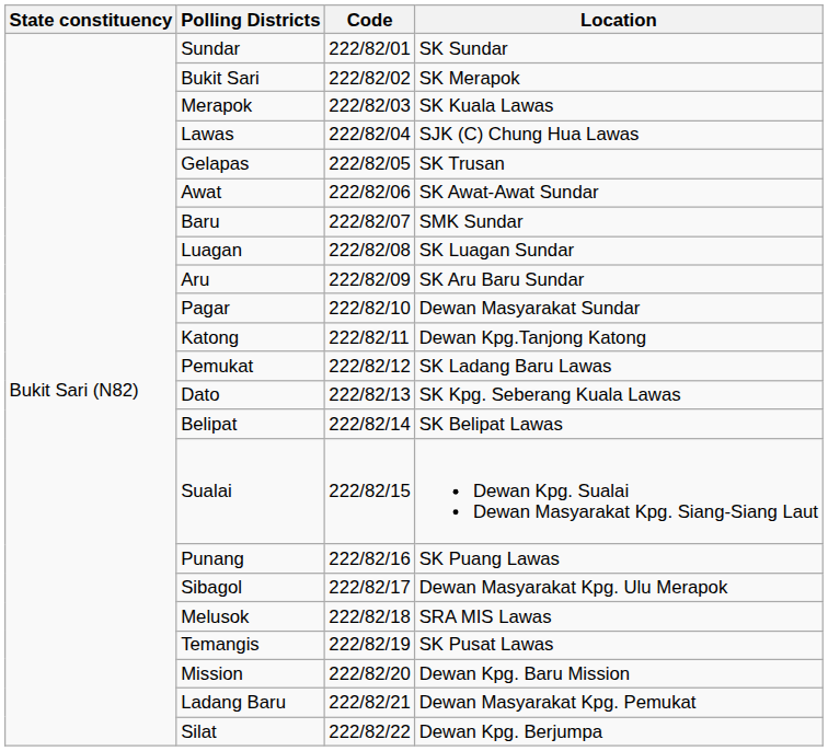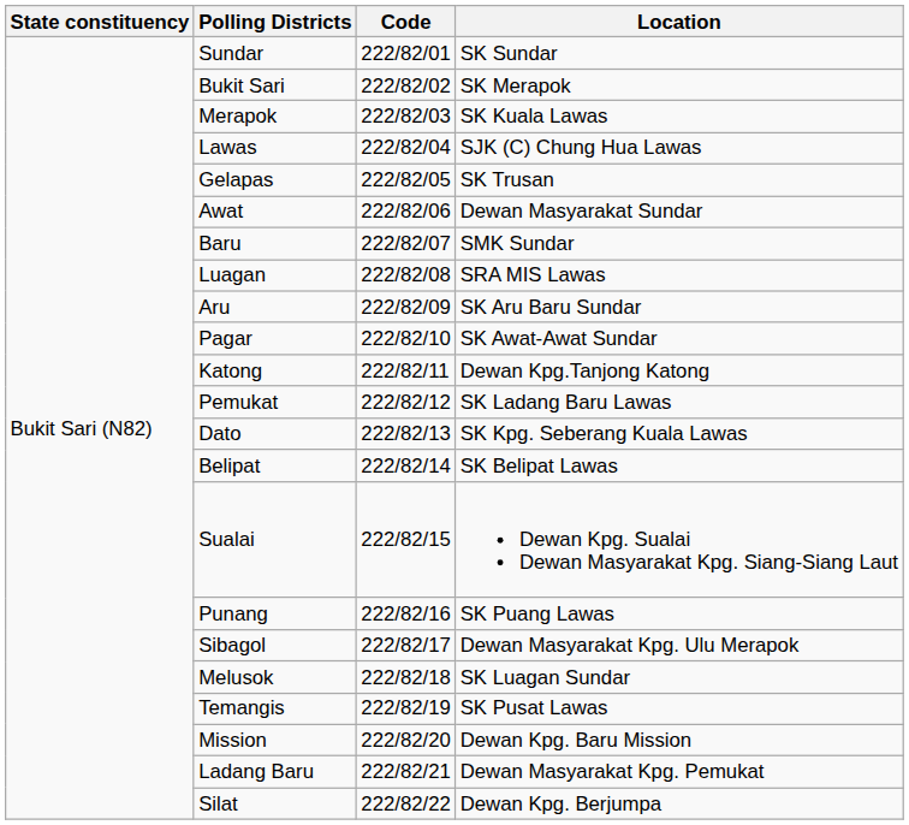 <table class="wikitable sortable mw-collapsible" style="white-space:nowrap;font-size:85%">
 <tr>
 <th>State constituency</th>
 <th>Polling Districts</th>
 <th>Code</th>
 <th>Location</th>
 </tr>
 <tr>
 <td rowspan="22">Bukit Sari (N82)</td>
 <td>Sundar</td>
 <td>222/82/01</td>
 <td>SK Sundar</td>
 </tr>
 <tr>
 <td>Bukit Sari</td>
 <td>222/82/02</td>
 <td>SK Merapok</td>
 </tr>
 <tr>
 <td>Merapok</td>
 <td>222/82/03</td>
 <td>SK Kuala Lawas</td>
 </tr>
 <tr>
 <td>Lawas</td>
 <td>222/82/04</td>
 <td>SJK (C) Chung Hua Lawas</td>
 </tr>
 <tr>
 <td>Gelapas</td>
 <td>222/82/05</td>
 <td>SK Trusan</td>
 </tr>
 <tr>
 <td>Awat</td>
 <td>222/82/06</td>
-<td>SK Awat-Awat Sundar</td>
+<td>Dewan Masyarakat Sundar</td>
 </tr>
 <tr>
 <td>Baru</td>
 <td>222/82/07</td>
 <td>SMK Sundar</td>
 </tr>
 <tr>
 <td>Luagan</td>
 <td>222/82/08</td>
-<td>SK Luagan Sundar</td>
+<td>SRA MIS Lawas</td>
 </tr>
 <tr>
 <td>Aru</td>
 <td>222/82/09</td>
 <td>SK Aru Baru Sundar</td>
 </tr>
 <tr>
 <td>Pagar</td>
 <td>222/82/10</td>
-<td>Dewan Masyarakat Sundar</td>
+<td>SK Awat-Awat Sundar</td>
 </tr>
 <tr>
 <td>Katong</td>
 <td>222/82/11</td>
 <td>Dewan Kpg.Tanjong Katong</td>
 </tr>
 <tr>
 <td>Pemukat</td>
 <td>222/82/12</td>
 <td>SK Ladang Baru Lawas</td>
 </tr>
 <tr>
 <td>Dato</td>
 <td>222/82/13</td>
 <td>SK Kpg. Seberang Kuala Lawas</td>
 </tr>
 <tr>
 <td>Belipat</td>
 <td>222/82/14</td>
 <td>SK Belipat Lawas</td>
 </tr>
 <tr>
 <td>Sualai</td>
 <td>222/82/15</td>
 <td><br><ul><li>Dewan Kpg. Sualai</li><li>Dewan Masyarakat Kpg. Siang-Siang Laut</li></ul></td>
 </tr>
 <tr>
 <td>Punang</td>
 <td>222/82/16</td>
 <td>SK Puang Lawas</td>
 </tr>
 <tr>
 <td>Sibagol</td>
 <td>222/82/17</td>
 <td>Dewan Masyarakat Kpg. Ulu Merapok</td>
 </tr>
 <tr>
 <td>Melusok</td>
 <td>222/82/18</td>
-<td>SRA MIS Lawas</td>
+<td>SK Luagan Sundar</td>
 </tr>
 <tr>
 <td>Temangis</td>
 <td>222/82/19</td>
 <td>SK Pusat Lawas</td>
 </tr>
 <tr>
 <td>Mission</td>
 <td>222/82/20</td>
 <td>Dewan Kpg. Baru Mission</td>
 </tr>
 <tr>
 <td>Ladang Baru</td>
 <td>222/82/21</td>
 <td>Dewan Masyarakat Kpg. Pemukat</td>
 </tr>
 <tr>
 <td>Silat</td>
 <td>222/82/22</td>
 <td>Dewan Kpg. Berjumpa</td>
 </tr>
 </table>
